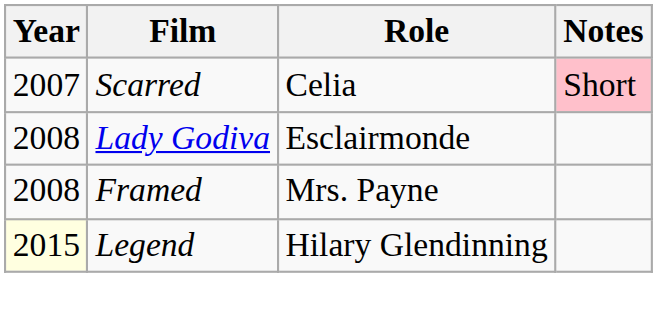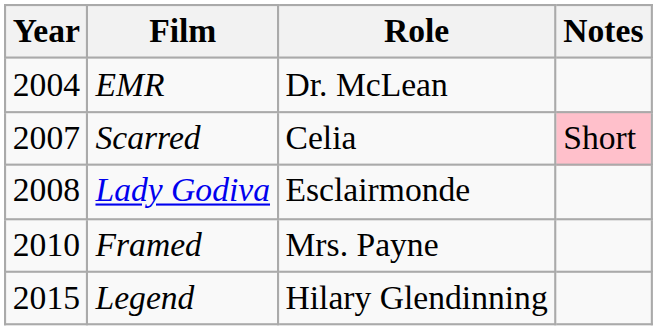 <table class="wikitable sortable">
 <tr>
 <th>Year</th>
 <th>Film</th>
 <th>Role</th>
 <th class="unsortable">Notes</th>
+</tr>
+<tr>
+<td>2004</td>
+<td><em>EMR</em></td>
+<td>Dr. McLean</td>
+<td></td>
 </tr>
 <tr>
 <td>2007</td>
 <td><em>Scarred</em></td>
 <td>Celia</td>
 <td style="background: pink;">Short</td>
 </tr>
 <tr>
 <td>2008</td>
 <td><em><a href='#'>Lady Godiva</a></em></td>
 <td>Esclairmonde</td>
 <td></td>
 </tr>
 <tr>
-<td>2008</td>
+<td>2010</td>
 <td><em>Framed</em></td>
 <td>Mrs. Payne</td>
 <td></td>
 </tr>
 <tr>
-<td style="background: lightyellow;">2015</td>
+<td>2015</td>
 <td><em>Legend</em></td>
 <td>Hilary Glendinning</td>
 <td></td>
 </tr>
 </table>
